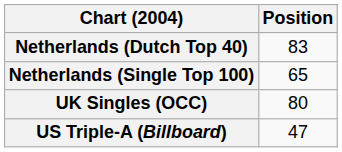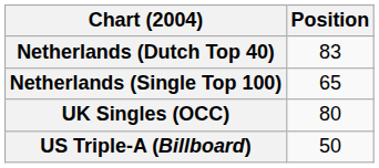 <table class="wikitable sortable plainrowheaders" style="text-align:center">
 <tr>
 <th scope="col">Chart (2004)</th>
 <th scope="col">Position</th>
 </tr>
 <tr>
 <th scope="row">Netherlands (Dutch Top 40)</th>
 <td>83</td>
 </tr>
 <tr>
 <th scope="row">Netherlands (Single Top 100)</th>
 <td>65</td>
 </tr>
 <tr>
 <th scope="row">UK Singles (OCC)</th>
 <td>80</td>
 </tr>
 <tr>
 <th scope="row">US Triple-A (<em>Billboard</em>)</th>
-<td>47</td>
+<td>50</td>
 </tr>
 </table>
